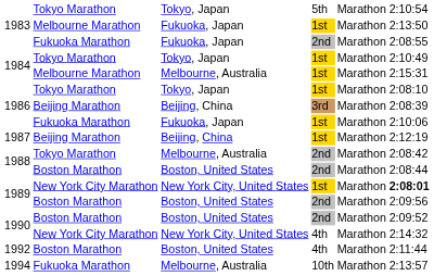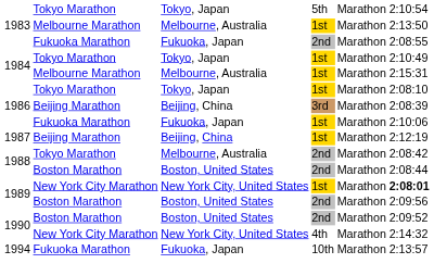 <table>
 <tr>
 <td rowspan=3>1983</td>
 <td><a href='#'>Tokyo Marathon</a></td>
 <td><a href='#'>Tokyo</a>, Japan</td>
 <td>5th</td>
 <td>Marathon</td>
 <td>2:10:54</td>
 </tr>
 <tr>
 <td><a href='#'>Melbourne Marathon</a></td>
-<td><a href='#'>Fukuoka</a>, Japan</td>
+<td><a href='#'>Melbourne</a>, Australia</td>
 <td bgcolor="gold">1st</td>
 <td>Marathon</td>
 <td>2:13:50</td>
 </tr>
 <tr>
 <td><a href='#'>Fukuoka Marathon</a></td>
 <td><a href='#'>Fukuoka</a>, Japan</td>
 <td bgcolor="silver">2nd</td>
 <td>Marathon</td>
 <td>2:08:55</td>
 </tr>
 <tr>
 <td rowspan=2>1984</td>
 <td><a href='#'>Tokyo Marathon</a></td>
 <td><a href='#'>Tokyo</a>, Japan</td>
 <td bgcolor="gold">1st</td>
 <td>Marathon</td>
 <td>2:10:49</td>
 </tr>
 <tr>
 <td><a href='#'>Melbourne Marathon</a></td>
 <td><a href='#'>Melbourne</a>, Australia</td>
 <td bgcolor="gold">1st</td>
 <td>Marathon</td>
 <td>2:15:31</td>
 </tr>
 <tr>
 <td rowspan=3>1986</td>
 <td><a href='#'>Tokyo Marathon</a></td>
 <td><a href='#'>Tokyo</a>, Japan</td>
 <td bgcolor="gold">1st</td>
 <td>Marathon</td>
 <td>2:08:10</td>
 </tr>
 <tr>
 <td><a href='#'>Beijing Marathon</a></td>
 <td><a href='#'>Beijing</a>, China</td>
 <td bgcolor="cc9966">3rd</td>
 <td>Marathon</td>
 <td>2:08:39</td>
 </tr>
 <tr>
 <td><a href='#'>Fukuoka Marathon</a></td>
 <td><a href='#'>Fukuoka</a>, Japan</td>
 <td bgcolor="gold">1st</td>
 <td>Marathon</td>
 <td>2:10:06</td>
 </tr>
 <tr>
 <td>1987</td>
 <td><a href='#'>Beijing Marathon</a></td>
 <td><a href='#'>Beijing</a>, <a href='#'>China</a></td>
 <td bgcolor="gold">1st</td>
 <td>Marathon</td>
 <td>2:12:19</td>
 </tr>
 <tr>
 <td rowspan=2>1988</td>
 <td><a href='#'>Tokyo Marathon</a></td>
 <td><a href='#'>Melbourne</a>, Australia</td>
 <td bgcolor="silver">2nd</td>
 <td>Marathon</td>
 <td>2:08:42</td>
 </tr>
 <tr>
 <td><a href='#'>Boston Marathon</a></td>
 <td><a href='#'>Boston, United States</a></td>
 <td bgcolor="silver">2nd</td>
 <td>Marathon</td>
 <td>2:08:44</td>
 </tr>
 <tr>
 <td rowspan=2>1989</td>
 <td><a href='#'>New York City Marathon</a></td>
 <td><a href='#'>New York City, United States</a></td>
 <td bgcolor="gold">1st</td>
 <td>Marathon</td>
 <td><strong>2:08:01</strong></td>
 </tr>
 <tr>
 <td><a href='#'>Boston Marathon</a></td>
 <td><a href='#'>Boston, United States</a></td>
 <td bgcolor="silver">2nd</td>
 <td>Marathon</td>
 <td>2:09:56</td>
 </tr>
 <tr>
 <td rowspan=2>1990</td>
 <td><a href='#'>Boston Marathon</a></td>
 <td><a href='#'>Boston, United States</a></td>
 <td bgcolor="silver">2nd</td>
 <td>Marathon</td>
 <td>2:09:52</td>
 </tr>
 <tr>
 <td><a href='#'>New York City Marathon</a></td>
 <td><a href='#'>New York City, United States</a></td>
 <td>4th</td>
 <td>Marathon</td>
 <td>2:14:32</td>
 </tr>
 <tr>
-<td>1992</td>
-<td><a href='#'>Boston Marathon</a></td>
-<td><a href='#'>Boston, United States</a></td>
-<td>4th</td>
-<td>Marathon</td>
-<td>2:11:44</td>
-</tr>
-<tr>
 <td>1994</td>
 <td><a href='#'>Fukuoka Marathon</a></td>
-<td><a href='#'>Melbourne</a>, Australia</td>
+<td><a href='#'>Fukuoka</a>, Japan</td>
 <td>10th</td>
 <td>Marathon</td>
 <td>2:13:57</td>
 </tr>
 </table>
